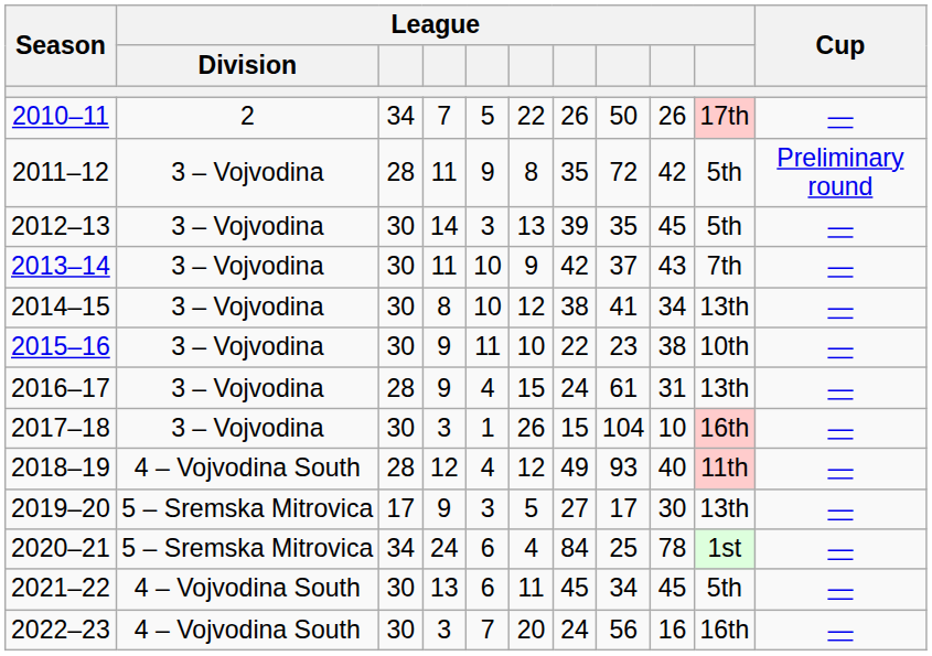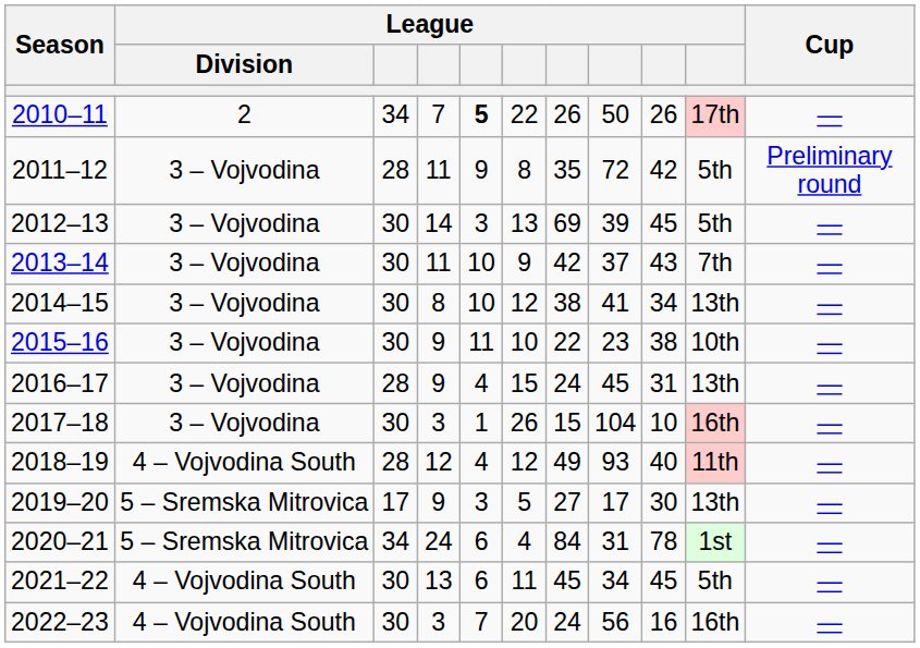 <table class="wikitable sortable" style="text-align:center">
 <tr>
 <th rowspan="2">Season</th>
 <th colspan="9">League</th>
 <th rowspan="2" width="100">Cup</th>
 </tr>
 <tr>
 <th>Division</th>
 <th width="20"></th>
 <th width="20"></th>
 <th width="20"></th>
 <th width="20"></th>
 <th width="20"></th>
 <th width="20"></th>
 <th width="20"></th>
 <th width="20"></th>
 </tr>
 <tr>
 <th colspan="11"></th>
 </tr>
 <tr>
 <td><a href='#'>2010–11</a></td>
 <td>2</td>
 <td>34</td>
 <td>7</td>
-<td>5</td>
+<td><strong>5</strong></td>
 <td>22</td>
 <td>26</td>
 <td>50</td>
 <td>26</td>
 <td style="background-color:#FCC">17th</td>
 <td><a href='#'>—</a></td>
 </tr>
 <tr>
 <td>2011–12</td>
 <td>3 – Vojvodina</td>
 <td>28</td>
 <td>11</td>
 <td>9</td>
 <td>8</td>
 <td>35</td>
 <td>72</td>
 <td>42</td>
 <td>5th</td>
 <td><a href='#'>Preliminary round</a></td>
 </tr>
 <tr>
 <td>2012–13</td>
 <td>3 – Vojvodina</td>
 <td>30</td>
 <td>14</td>
 <td>3</td>
 <td>13</td>
+<td>69</td>
 <td>39</td>
-<td>35</td>
 <td>45</td>
 <td>5th</td>
 <td><a href='#'>—</a></td>
 </tr>
 <tr>
 <td><a href='#'>2013–14</a></td>
 <td>3 – Vojvodina</td>
 <td>30</td>
 <td>11</td>
 <td>10</td>
 <td>9</td>
 <td>42</td>
 <td>37</td>
 <td>43</td>
 <td>7th</td>
 <td><a href='#'>—</a></td>
 </tr>
 <tr>
 <td>2014–15</td>
 <td>3 – Vojvodina</td>
 <td>30</td>
 <td>8</td>
 <td>10</td>
 <td>12</td>
 <td>38</td>
 <td>41</td>
 <td>34</td>
 <td>13th</td>
 <td><a href='#'>—</a></td>
 </tr>
 <tr>
 <td><a href='#'>2015–16</a></td>
 <td>3 – Vojvodina</td>
 <td>30</td>
 <td>9</td>
 <td>11</td>
 <td>10</td>
 <td>22</td>
 <td>23</td>
 <td>38</td>
 <td>10th</td>
 <td><a href='#'>—</a></td>
 </tr>
 <tr>
 <td>2016–17</td>
 <td>3 – Vojvodina</td>
 <td>28</td>
 <td>9</td>
 <td>4</td>
 <td>15</td>
 <td>24</td>
-<td>61</td>
+<td>45</td>
 <td>31</td>
 <td>13th</td>
 <td><a href='#'>—</a></td>
 </tr>
 <tr>
 <td>2017–18</td>
 <td>3 – Vojvodina</td>
 <td>30</td>
 <td>3</td>
 <td>1</td>
 <td>26</td>
 <td>15</td>
 <td>104</td>
 <td>10</td>
 <td style="background-color:#FCC">16th</td>
 <td><a href='#'>—</a></td>
 </tr>
 <tr>
 <td>2018–19</td>
 <td>4 – Vojvodina South</td>
 <td>28</td>
 <td>12</td>
 <td>4</td>
 <td>12</td>
 <td>49</td>
 <td>93</td>
 <td>40</td>
 <td style="background-color:#FCC">11th</td>
 <td><a href='#'>—</a></td>
 </tr>
 <tr>
 <td>2019–20</td>
 <td>5 – Sremska Mitrovica</td>
 <td>17</td>
 <td>9</td>
 <td>3</td>
 <td>5</td>
 <td>27</td>
 <td>17</td>
 <td>30</td>
 <td>13th</td>
 <td><a href='#'>—</a></td>
 </tr>
 <tr>
 <td>2020–21</td>
 <td>5 – Sremska Mitrovica</td>
 <td>34</td>
 <td>24</td>
 <td>6</td>
 <td>4</td>
 <td>84</td>
-<td>25</td>
+<td>31</td>
 <td>78</td>
 <td style="background-color:#DFD">1st</td>
 <td><a href='#'>—</a></td>
 </tr>
 <tr>
 <td>2021–22</td>
 <td>4 – Vojvodina South</td>
 <td>30</td>
 <td>13</td>
 <td>6</td>
 <td>11</td>
 <td>45</td>
 <td>34</td>
 <td>45</td>
 <td>5th</td>
 <td><a href='#'>—</a></td>
 </tr>
 <tr>
 <td>2022–23</td>
 <td>4 – Vojvodina South</td>
 <td>30</td>
 <td>3</td>
 <td>7</td>
 <td>20</td>
 <td>24</td>
 <td>56</td>
 <td>16</td>
 <td>16th</td>
 <td><a href='#'>—</a></td>
 </tr>
 </table>
